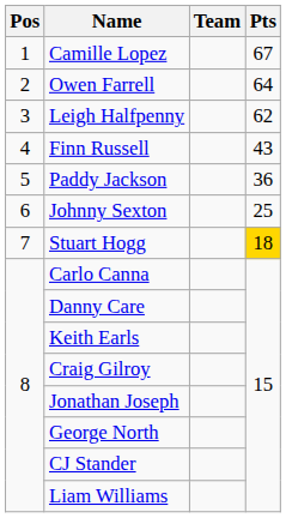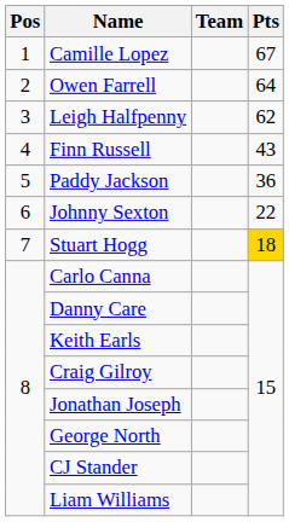 <table class="wikitable" style="text-align:center">
 <tr>
 <th>Pos</th>
 <th>Name</th>
 <th>Team</th>
 <th>Pts</th>
 </tr>
 <tr>
 <td>1</td>
 <td align="left"><a href='#'>Camille Lopez</a></td>
 <td align="left"></td>
 <td>67</td>
 </tr>
 <tr>
 <td>2</td>
 <td align="left"><a href='#'>Owen Farrell</a></td>
 <td align="left"></td>
 <td>64</td>
 </tr>
 <tr>
 <td>3</td>
 <td align="left"><a href='#'>Leigh Halfpenny</a></td>
 <td align="left"></td>
 <td>62</td>
 </tr>
 <tr>
 <td>4</td>
 <td align="left"><a href='#'>Finn Russell</a></td>
 <td align="left"></td>
 <td>43</td>
 </tr>
 <tr>
 <td>5</td>
 <td align="left"><a href='#'>Paddy Jackson</a></td>
 <td align="left"></td>
 <td>36</td>
 </tr>
 <tr>
 <td>6</td>
 <td align="left"><a href='#'>Johnny Sexton</a></td>
 <td align="left"></td>
-<td>25</td>
+<td>22</td>
 </tr>
 <tr>
 <td>7</td>
 <td align="left"><a href='#'>Stuart Hogg</a></td>
 <td align="left"></td>
 <td style="background: gold;">18</td>
 </tr>
 <tr>
 <td rowspan=8>8</td>
 <td align="left"><a href='#'>Carlo Canna</a></td>
 <td align="left"></td>
 <td rowspan=9>15</td>
 </tr>
 <tr>
 <td align="left"><a href='#'>Danny Care</a></td>
 <td align="left"></td>
 </tr>
 <tr>
 <td align="left"><a href='#'>Keith Earls</a></td>
 <td align="left"></td>
 </tr>
 <tr>
 <td align="left"><a href='#'>Craig Gilroy</a></td>
 <td align="left"></td>
 </tr>
 <tr>
 <td align="left"><a href='#'>Jonathan Joseph</a></td>
 <td align="left"></td>
 </tr>
 <tr>
 <td align="left"><a href='#'>George North</a></td>
 <td align="left"></td>
 </tr>
 <tr>
 <td align="left"><a href='#'>CJ Stander</a></td>
 <td align="left"></td>
 </tr>
 <tr>
 <td align="left"><a href='#'>Liam Williams</a></td>
 <td align="left"></td>
 </tr>
 </table>
